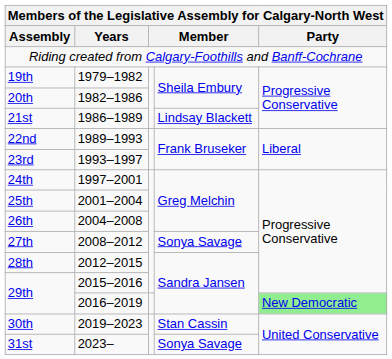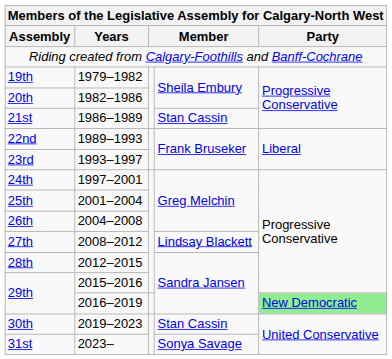 <table class="wikitable" align=right>
 <tr>
 <th colspan=5>Members of the Legislative Assembly for Calgary-North West</th>
 </tr>
 <tr>
 <th>Assembly</th>
 <th>Years</th>
 <th colspan="2">Member</th>
 <th>Party</th>
 </tr>
 <tr>
 <td align="center" colspan=5><em>Riding created from <a href='#'>Calgary-Foothills</a> and <a href='#'>Banff-Cochrane</a></em></td>
 </tr>
 <tr>
 <td><a href='#'>19th</a></td>
 <td>1979–1982</td>
 <td rowspan=3 ></td>
 <td rowspan=2><a href='#'>Sheila Embury</a></td>
 <td rowspan=3><a href='#'>Progressive <br>Conservative</a></td>
 </tr>
 <tr>
 <td><a href='#'>20th</a></td>
 <td>1982–1986</td>
 </tr>
 <tr>
 <td><a href='#'>21st</a></td>
 <td>1986–1989</td>
-<td><a href='#'>Lindsay Blackett</a></td>
+<td><a href='#'>Stan Cassin</a></td>
 </tr>
 <tr>
 <td><a href='#'>22nd</a></td>
 <td>1989–1993</td>
 <td rowspan=2 ></td>
 <td rowspan=2><a href='#'>Frank Bruseker</a></td>
 <td rowspan=2><a href='#'>Liberal</a></td>
 </tr>
 <tr>
 <td><a href='#'>23rd</a></td>
 <td>1993–1997</td>
 </tr>
 <tr>
 <td><a href='#'>24th</a></td>
 <td>1997–2001</td>
 <td rowspan=6 ></td>
 <td rowspan=3><a href='#'>Greg Melchin</a></td>
 <td rowspan=6>Progressive <br>Conservative</td>
 </tr>
 <tr>
 <td><a href='#'>25th</a></td>
 <td>2001–2004</td>
 </tr>
 <tr>
 <td><a href='#'>26th</a></td>
 <td>2004–2008</td>
 </tr>
 <tr>
 <td><a href='#'>27th</a></td>
 <td>2008–2012</td>
-<td><a href='#'>Sonya Savage</a></td>
+<td><a href='#'>Lindsay Blackett</a></td>
 </tr>
 <tr>
 <td><a href='#'>28th</a></td>
 <td>2012–2015</td>
 <td rowspan=3><a href='#'>Sandra Jansen</a></td>
 </tr>
 <tr>
 <td rowspan=2><a href='#'>29th</a></td>
 <td>2015–2016</td>
 </tr>
 <tr>
 <td>2016–2019</td>
 <td></td>
 <td style="background: lightgreen;"><a href='#'>New Democratic</a></td>
 </tr>
 <tr>
 <td><a href='#'>30th</a></td>
 <td>2019–2023</td>
 <td rowspan="2"></td>
 <td><a href='#'>Stan Cassin</a></td>
 <td rowspan="2"><a href='#'>United Conservative</a></td>
 </tr>
 <tr>
 <td><a href='#'>31st</a></td>
 <td>2023–</td>
 <td><a href='#'>Sonya Savage</a></td>
 </tr>
 </table>
